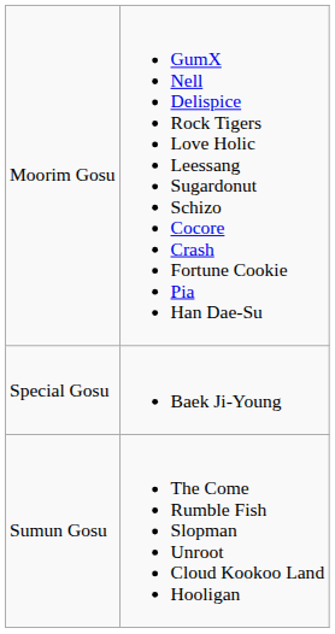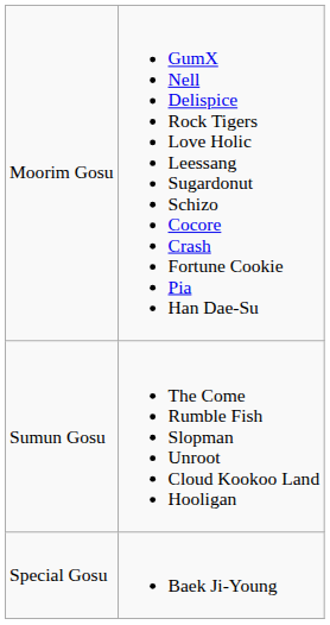 <table class="wikitable">
 <tr>
 <td>Moorim Gosu</td>
 <td><br><ul><li><a href='#'>GumX</a></li><li><a href='#'>Nell</a></li><li><a href='#'>Delispice</a></li><li>Rock Tigers</li><li>Love Holic</li><li>Leessang</li><li>Sugardonut</li><li>Schizo</li><li><a href='#'>Cocore</a></li><li><a href='#'>Crash</a></li><li>Fortune Cookie</li><li><a href='#'>Pia</a></li><li>Han Dae-Su</li></ul></td>
 </tr>
 <tr>
+<td>Sumun Gosu</td>
+<td><br><ul><li>The Come</li><li>Rumble Fish</li><li>Slopman</li><li>Unroot</li><li>Cloud Kookoo Land</li><li>Hooligan</li></ul></td>
+</tr>
+<tr>
 <td>Special Gosu</td>
 <td><br><ul><li>Baek Ji-Young</li></ul></td>
 </tr>
-<tr>
-<td>Sumun Gosu</td>
-<td><br><ul><li>The Come</li><li>Rumble Fish</li><li>Slopman</li><li>Unroot</li><li>Cloud Kookoo Land</li><li>Hooligan</li></ul></td>
-</tr>
 </table>
